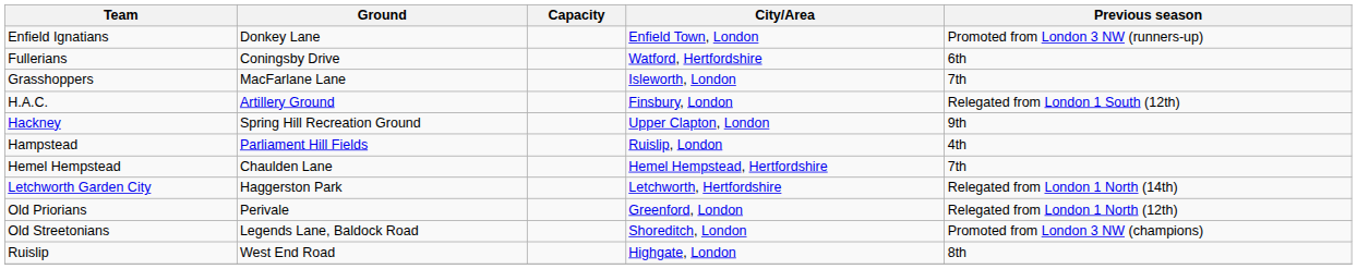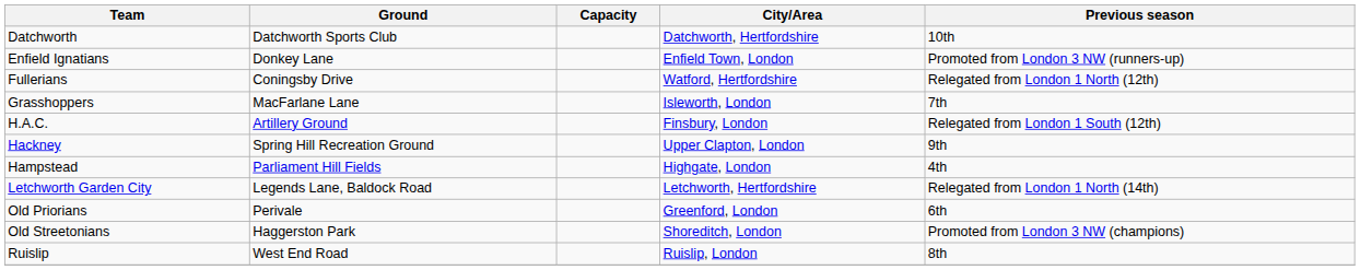 <table class="wikitable sortable" width=100%>
 <tr>
 <th>Team</th>
 <th>Ground</th>
 <th>Capacity</th>
 <th>City/Area</th>
 <th>Previous season</th>
+</tr>
+<tr>
+<td>Datchworth</td>
+<td>Datchworth Sports Club</td>
+<td></td>
+<td><a href='#'>Datchworth</a>, <a href='#'>Hertfordshire</a></td>
+<td>10th</td>
 </tr>
 <tr>
 <td>Enfield Ignatians</td>
 <td>Donkey Lane</td>
 <td></td>
 <td><a href='#'>Enfield Town</a>, <a href='#'>London</a></td>
 <td>Promoted from <a href='#'>London 3 NW</a> (runners-up)</td>
 </tr>
 <tr>
 <td>Fullerians</td>
 <td>Coningsby Drive</td>
 <td></td>
 <td><a href='#'>Watford</a>, <a href='#'>Hertfordshire</a></td>
-<td>6th</td>
+<td>Relegated from <a href='#'>London 1 North</a> (12th)</td>
 </tr>
 <tr>
 <td>Grasshoppers</td>
 <td>MacFarlane Lane</td>
 <td></td>
 <td><a href='#'>Isleworth</a>, <a href='#'>London</a></td>
 <td>7th</td>
 </tr>
 <tr>
 <td>H.A.C.</td>
 <td><a href='#'>Artillery Ground</a></td>
 <td></td>
 <td><a href='#'>Finsbury</a>, <a href='#'>London</a></td>
 <td>Relegated from <a href='#'>London 1 South</a> (12th)</td>
 </tr>
 <tr>
 <td><a href='#'>Hackney</a></td>
 <td>Spring Hill Recreation Ground</td>
 <td></td>
 <td><a href='#'>Upper Clapton</a>, <a href='#'>London</a></td>
 <td>9th</td>
 </tr>
 <tr>
 <td>Hampstead</td>
 <td><a href='#'>Parliament Hill Fields</a></td>
 <td></td>
-<td><a href='#'>Ruislip</a>, <a href='#'>London</a></td>
+<td><a href='#'>Highgate</a>, <a href='#'>London</a></td>
 <td>4th</td>
 </tr>
 <tr>
-<td>Hemel Hempstead</td>
-<td>Chaulden Lane</td>
-<td></td>
-<td><a href='#'>Hemel Hempstead</a>, <a href='#'>Hertfordshire</a></td>
-<td>7th</td>
-</tr>
-<tr>
 <td><a href='#'>Letchworth Garden City</a></td>
-<td>Haggerston Park</td>
+<td>Legends Lane,  Baldock Road</td>
 <td></td>
 <td><a href='#'>Letchworth</a>, <a href='#'>Hertfordshire</a></td>
 <td>Relegated from <a href='#'>London 1 North</a> (14th)</td>
 </tr>
 <tr>
 <td>Old Priorians</td>
 <td>Perivale</td>
 <td></td>
 <td><a href='#'>Greenford</a>, <a href='#'>London</a></td>
-<td>Relegated from <a href='#'>London 1 North</a> (12th)</td>
+<td>6th</td>
 </tr>
 <tr>
 <td>Old Streetonians</td>
-<td>Legends Lane,  Baldock Road</td>
+<td>Haggerston Park</td>
 <td></td>
 <td><a href='#'>Shoreditch</a>, <a href='#'>London</a></td>
 <td>Promoted from <a href='#'>London 3 NW</a> (champions)</td>
 </tr>
 <tr>
 <td>Ruislip</td>
 <td>West End Road</td>
 <td></td>
-<td><a href='#'>Highgate</a>, <a href='#'>London</a></td>
+<td><a href='#'>Ruislip</a>, <a href='#'>London</a></td>
 <td>8th</td>
 </tr>
 <tr>
 </tr>
 </table>
